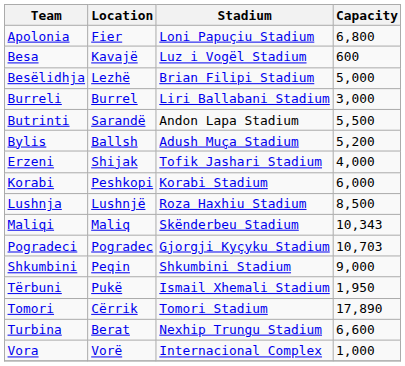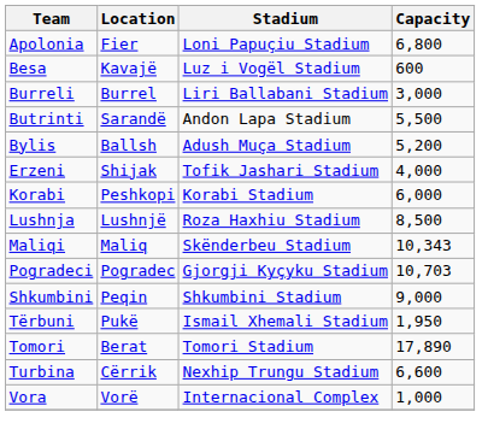 <table class="wikitable sortable">
 <tr>
 <th>Team</th>
 <th>Location</th>
 <th>Stadium</th>
 <th>Capacity</th>
 </tr>
 <tr>
 <td><a href='#'>Apolonia</a></td>
 <td><a href='#'>Fier</a></td>
 <td><a href='#'>Loni Papuçiu Stadium</a></td>
 <td>6,800</td>
 </tr>
 <tr>
 <td><a href='#'>Besa</a></td>
 <td><a href='#'>Kavajë</a></td>
 <td><a href='#'>Luz i Vogël Stadium</a></td>
 <td>600</td>
-</tr>
-<tr>
-<td><a href='#'>Besëlidhja</a></td>
-<td><a href='#'>Lezhë</a></td>
-<td><a href='#'>Brian Filipi Stadium</a></td>
-<td>5,000</td>
 </tr>
 <tr>
 <td><a href='#'>Burreli</a></td>
 <td><a href='#'>Burrel</a></td>
 <td><a href='#'>Liri Ballabani Stadium</a></td>
 <td>3,000</td>
 </tr>
 <tr>
 <td><a href='#'>Butrinti</a></td>
 <td><a href='#'>Sarandë</a></td>
 <td>Andon Lapa Stadium</td>
 <td>5,500</td>
 </tr>
 <tr>
 <td><a href='#'>Bylis</a></td>
 <td><a href='#'>Ballsh</a></td>
 <td><a href='#'>Adush Muça Stadium</a></td>
 <td>5,200</td>
 </tr>
 <tr>
 <td><a href='#'>Erzeni</a></td>
 <td><a href='#'>Shijak</a></td>
 <td><a href='#'>Tofik Jashari Stadium</a></td>
 <td>4,000</td>
 </tr>
 <tr>
 <td><a href='#'>Korabi</a></td>
 <td><a href='#'>Peshkopi</a></td>
 <td><a href='#'>Korabi Stadium</a></td>
 <td>6,000</td>
 </tr>
 <tr>
 <td><a href='#'>Lushnja</a></td>
 <td><a href='#'>Lushnjë</a></td>
 <td><a href='#'>Roza Haxhiu Stadium</a></td>
 <td>8,500</td>
 </tr>
 <tr>
 <td><a href='#'>Maliqi</a></td>
 <td><a href='#'>Maliq</a></td>
 <td><a href='#'>Skënderbeu Stadium</a></td>
 <td>10,343</td>
 </tr>
 <tr>
 <td><a href='#'>Pogradeci</a></td>
 <td><a href='#'>Pogradec</a></td>
 <td><a href='#'>Gjorgji Kyçyku Stadium</a></td>
 <td>10,703</td>
 </tr>
 <tr>
 <td><a href='#'>Shkumbini</a></td>
 <td><a href='#'>Peqin</a></td>
 <td><a href='#'>Shkumbini Stadium</a></td>
 <td>9,000</td>
 </tr>
 <tr>
 <td><a href='#'>Tërbuni</a></td>
 <td><a href='#'>Pukë</a></td>
 <td><a href='#'>Ismail Xhemali Stadium</a></td>
 <td>1,950</td>
 </tr>
 <tr>
 <td><a href='#'>Tomori</a></td>
-<td><a href='#'>Cërrik</a></td>
+<td><a href='#'>Berat</a></td>
 <td><a href='#'>Tomori Stadium</a></td>
 <td>17,890</td>
 </tr>
 <tr>
 <td><a href='#'>Turbina</a></td>
-<td><a href='#'>Berat</a></td>
+<td><a href='#'>Cërrik</a></td>
 <td><a href='#'>Nexhip Trungu Stadium</a></td>
 <td>6,600</td>
 </tr>
 <tr>
 <td><a href='#'>Vora</a></td>
 <td><a href='#'>Vorë</a></td>
 <td><a href='#'>Internacional Complex</a></td>
 <td>1,000</td>
 </tr>
 <tr>
 </tr>
 </table>
